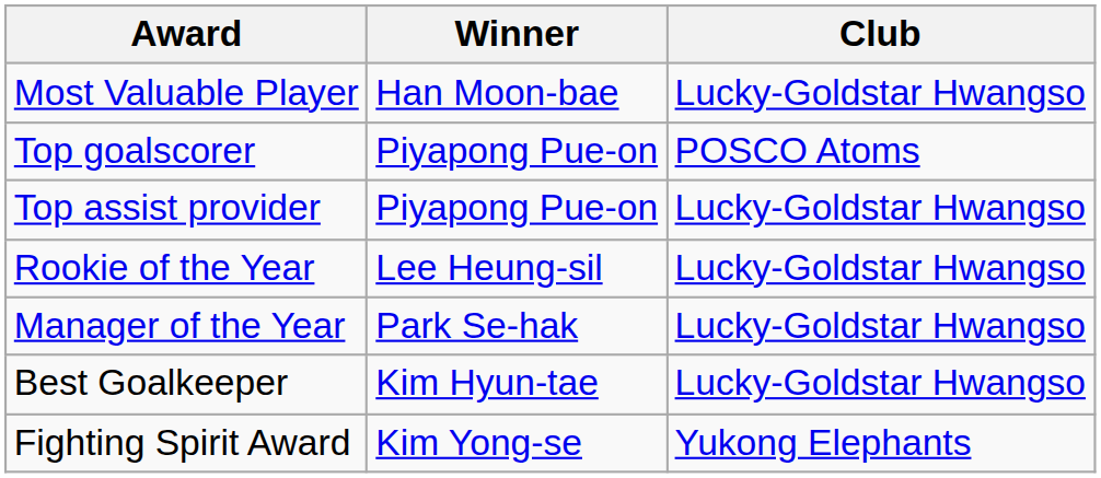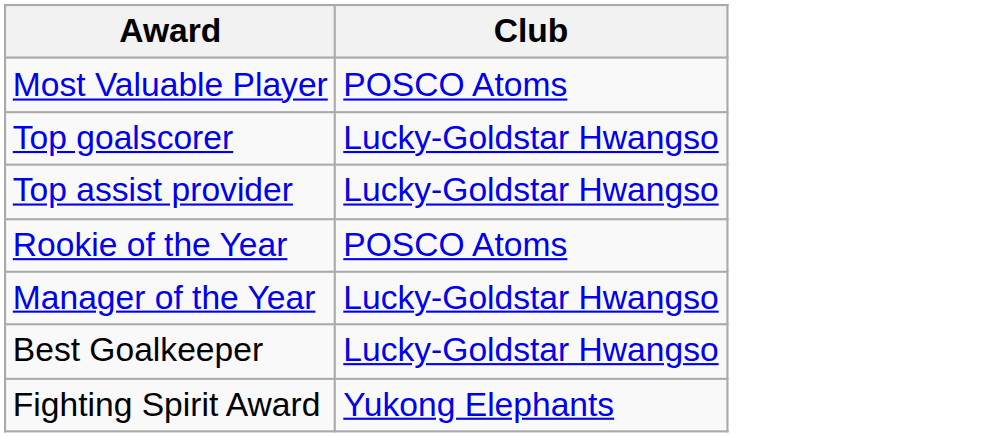 <table class="wikitable">
 <tr>
 <th>Award</th>
-<th>Winner</th>
 <th>Club</th>
 </tr>
 <tr>
 <td><a href='#'>Most Valuable Player</a></td>
-<td> <a href='#'>Han Moon-bae</a></td>
+<td><a href='#'>POSCO Atoms</a></td>
+</tr>
+<tr>
+<td><a href='#'>Top goalscorer</a></td>
 <td><a href='#'>Lucky-Goldstar Hwangso</a></td>
 </tr>
 <tr>
-<td><a href='#'>Top goalscorer</a></td>
-<td> <a href='#'>Piyapong Pue-on</a></td>
-<td><a href='#'>POSCO Atoms</a></td>
-</tr>
-<tr>
 <td><a href='#'>Top assist provider</a></td>
-<td> <a href='#'>Piyapong Pue-on</a></td>
 <td><a href='#'>Lucky-Goldstar Hwangso</a></td>
 </tr>
 <tr>
 <td><a href='#'>Rookie of the Year</a></td>
-<td> <a href='#'>Lee Heung-sil</a></td>
-<td><a href='#'>Lucky-Goldstar Hwangso</a></td>
+<td><a href='#'>POSCO Atoms</a></td>
 </tr>
 <tr>
 <td><a href='#'>Manager of the Year</a></td>
-<td> <a href='#'>Park Se-hak</a></td>
 <td><a href='#'>Lucky-Goldstar Hwangso</a></td>
 </tr>
 <tr>
 <td>Best Goalkeeper</td>
-<td> <a href='#'>Kim Hyun-tae</a></td>
 <td><a href='#'>Lucky-Goldstar Hwangso</a></td>
 </tr>
 <tr>
 <td>Fighting Spirit Award</td>
-<td> <a href='#'>Kim Yong-se</a></td>
 <td><a href='#'>Yukong Elephants</a></td>
 </tr>
 </table>
